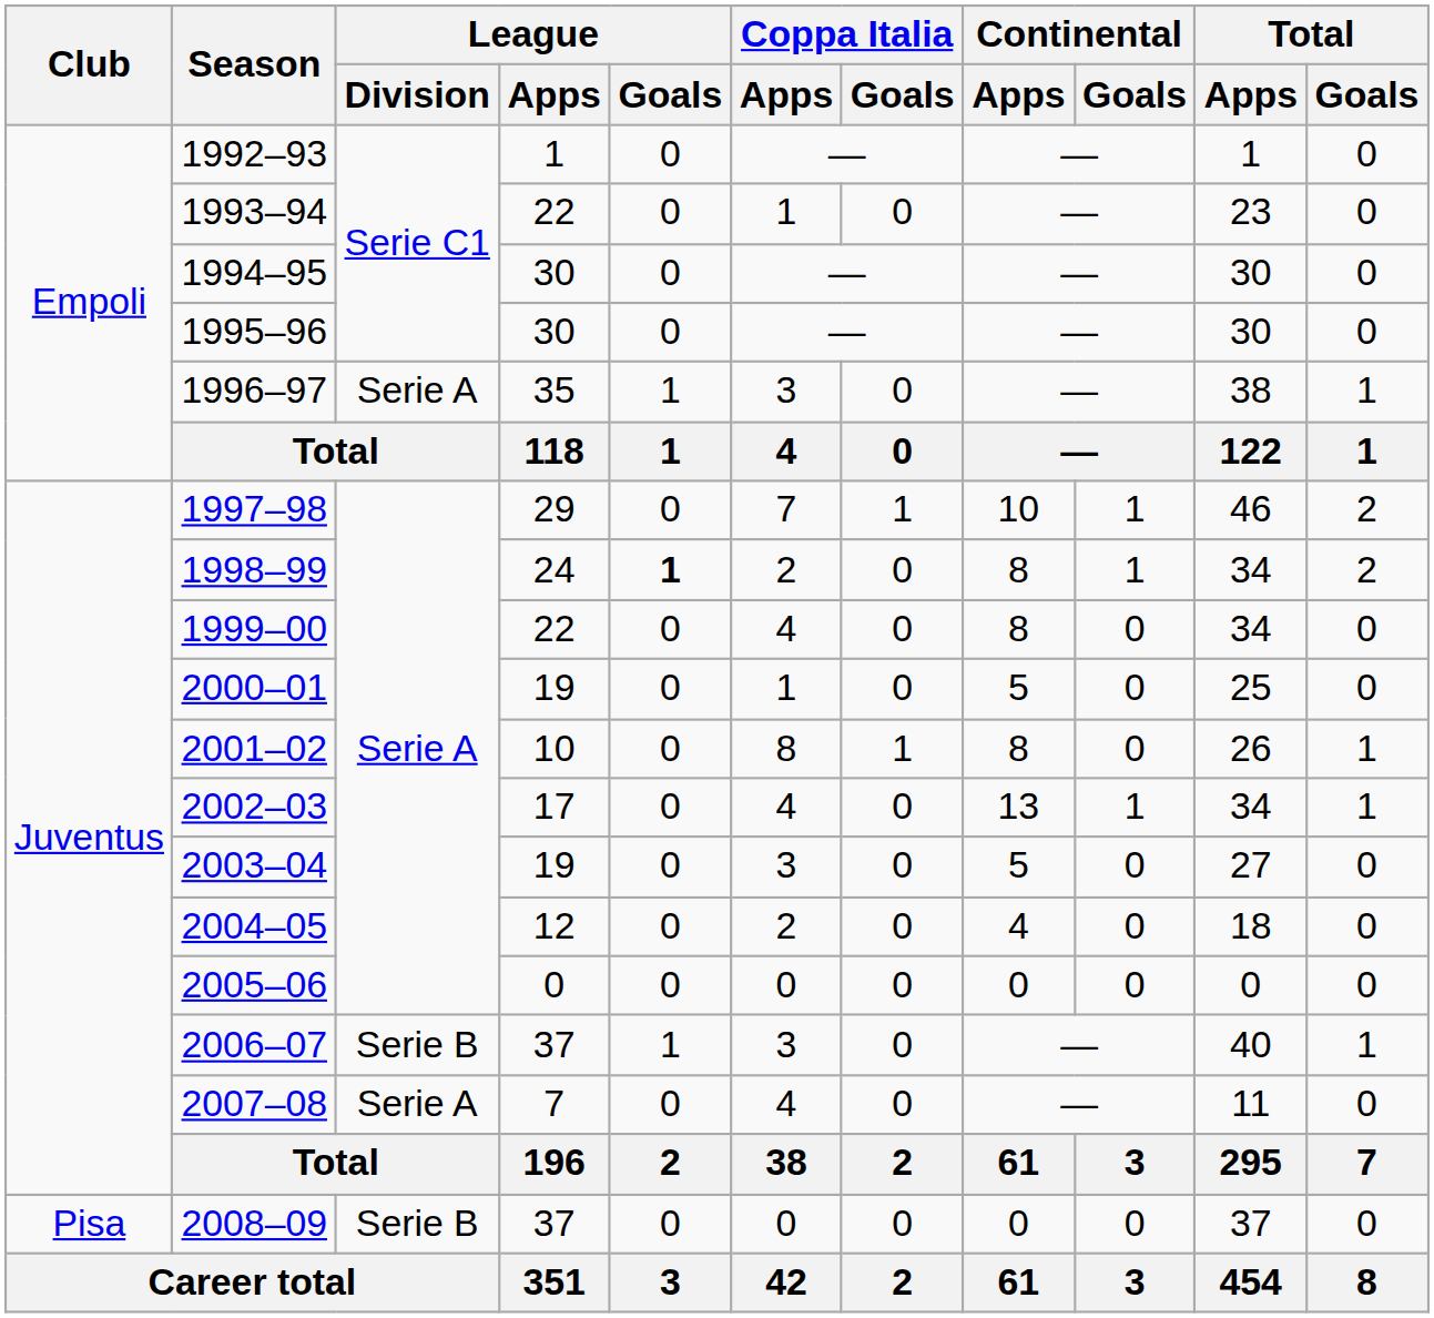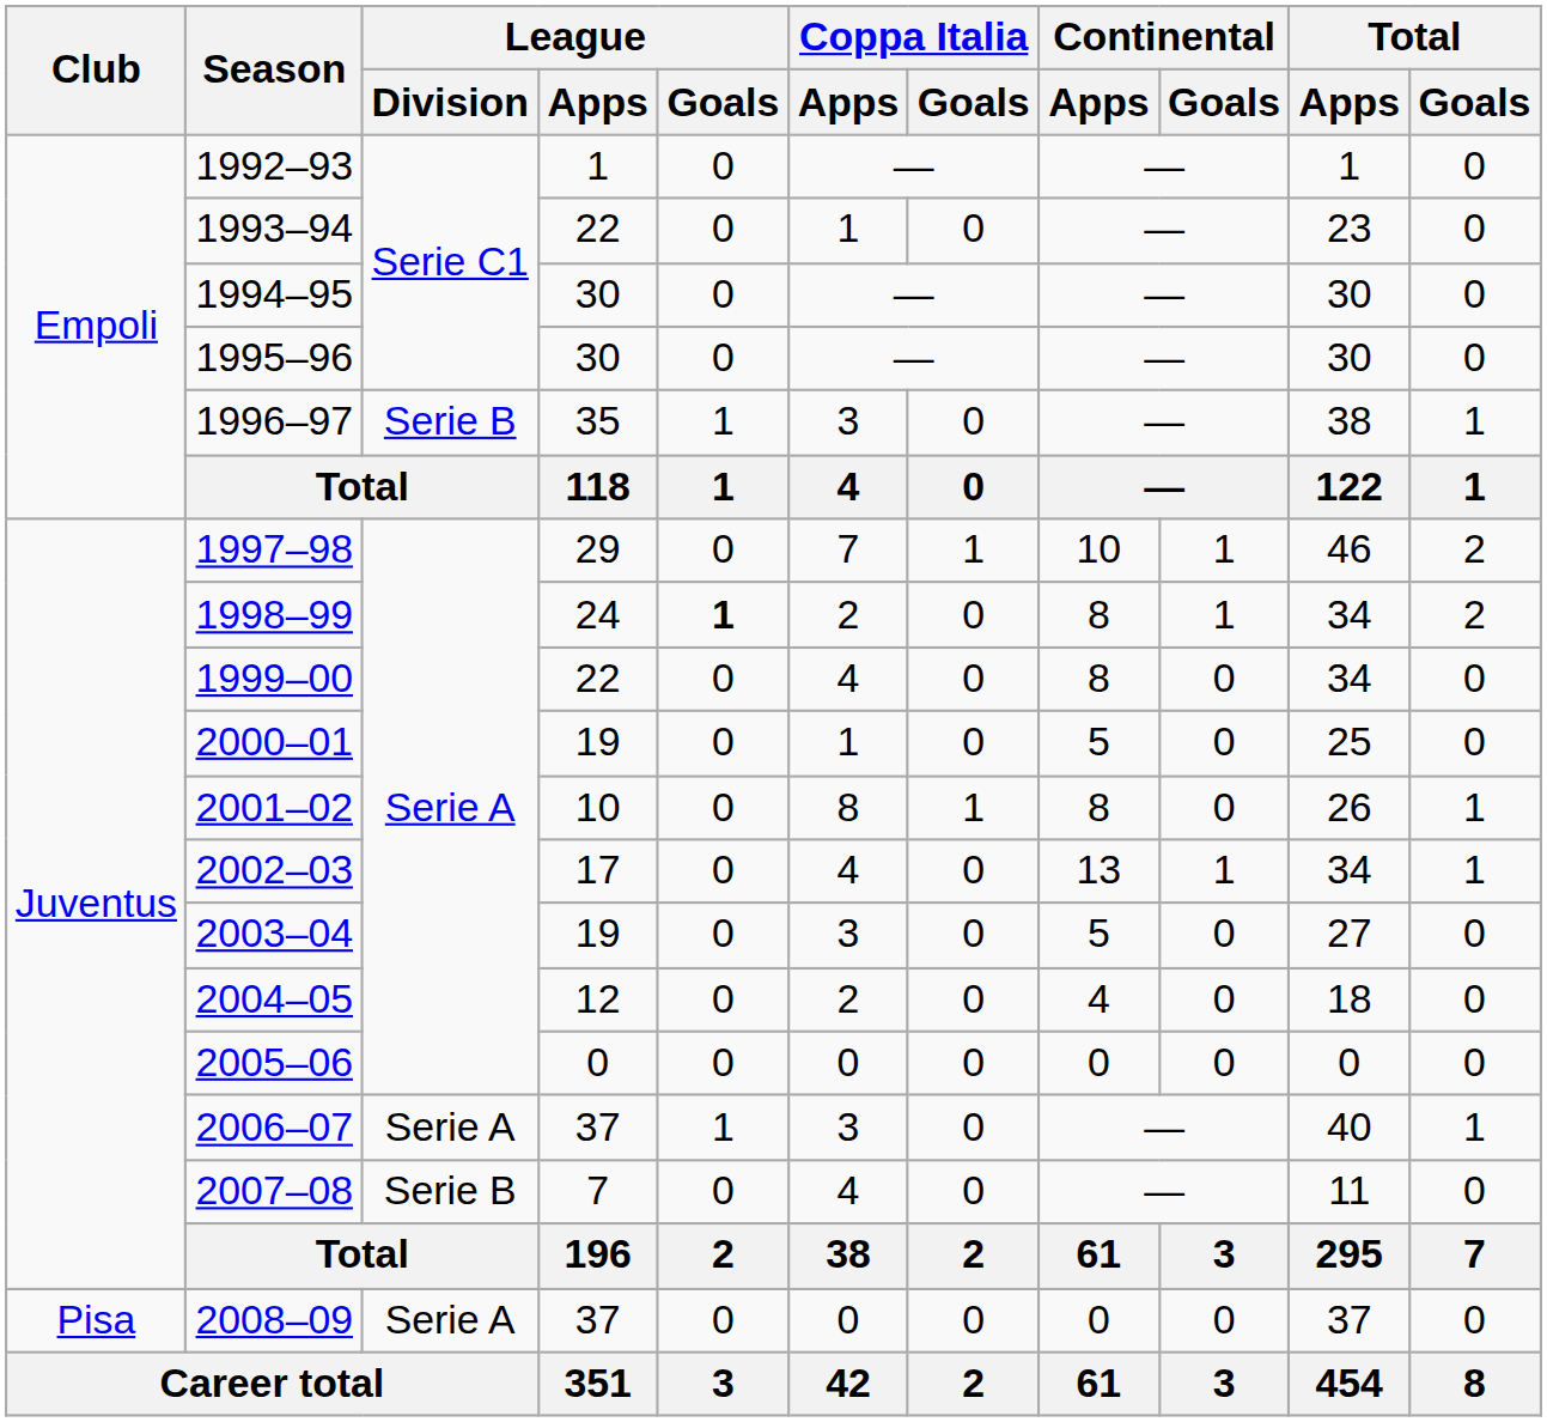 <table class="wikitable" style="text-align:center">
 <tr>
 <th rowspan="2">Club</th>
 <th rowspan="2">Season</th>
 <th colspan="3">League</th>
 <th colspan="2"><a href='#'>Coppa Italia</a></th>
 <th colspan="2">Continental</th>
 <th colspan="2">Total</th>
 </tr>
 <tr>
 <th>Division</th>
 <th>Apps</th>
 <th>Goals</th>
 <th>Apps</th>
 <th>Goals</th>
 <th>Apps</th>
 <th>Goals</th>
 <th>Apps</th>
 <th>Goals</th>
 </tr>
 <tr>
 <td rowspan="6"><a href='#'>Empoli</a></td>
 <td>1992–93</td>
 <td rowspan="4"><a href='#'>Serie C1</a></td>
 <td>1</td>
 <td>0</td>
 <td colspan="2">—</td>
 <td colspan="2">—</td>
 <td>1</td>
 <td>0</td>
 </tr>
 <tr>
 <td>1993–94</td>
 <td>22</td>
 <td>0</td>
 <td>1</td>
 <td>0</td>
 <td colspan="2">—</td>
 <td>23</td>
 <td>0</td>
 </tr>
 <tr>
 <td>1994–95</td>
 <td>30</td>
 <td>0</td>
 <td colspan="2">—</td>
 <td colspan="2">—</td>
 <td>30</td>
 <td>0</td>
 </tr>
 <tr>
 <td>1995–96</td>
 <td>30</td>
 <td>0</td>
 <td colspan="2">—</td>
 <td colspan="2">—</td>
 <td>30</td>
 <td>0</td>
 </tr>
 <tr>
 <td>1996–97</td>
-<td>Serie A</td>
+<td><a href='#'>Serie B</a></td>
 <td>35</td>
 <td>1</td>
 <td>3</td>
 <td>0</td>
 <td colspan="2">—</td>
 <td>38</td>
 <td>1</td>
 </tr>
 <tr>
 <th colspan="2">Total</th>
 <th>118</th>
 <th>1</th>
 <th>4</th>
 <th>0</th>
 <th colspan="2">—</th>
 <th>122</th>
 <th>1</th>
 </tr>
 <tr>
 <td rowspan="12"><a href='#'>Juventus</a></td>
 <td><a href='#'>1997–98</a></td>
 <td rowspan="9"><a href='#'>Serie A</a></td>
 <td>29</td>
 <td>0</td>
 <td>7</td>
 <td>1</td>
 <td>10</td>
 <td>1</td>
 <td>46</td>
 <td>2</td>
 </tr>
 <tr>
 <td><a href='#'>1998–99</a></td>
 <td>24</td>
 <td><strong>1</strong></td>
 <td>2</td>
 <td>0</td>
 <td>8</td>
 <td>1</td>
 <td>34</td>
 <td>2</td>
 </tr>
 <tr>
 <td><a href='#'>1999–00</a></td>
 <td>22</td>
 <td>0</td>
 <td>4</td>
 <td>0</td>
 <td>8</td>
 <td>0</td>
 <td>34</td>
 <td>0</td>
 </tr>
 <tr>
 <td><a href='#'>2000–01</a></td>
 <td>19</td>
 <td>0</td>
 <td>1</td>
 <td>0</td>
 <td>5</td>
 <td>0</td>
 <td>25</td>
 <td>0</td>
 </tr>
 <tr>
 <td><a href='#'>2001–02</a></td>
 <td>10</td>
 <td>0</td>
 <td>8</td>
 <td>1</td>
 <td>8</td>
 <td>0</td>
 <td>26</td>
 <td>1</td>
 </tr>
 <tr>
 <td><a href='#'>2002–03</a></td>
 <td>17</td>
 <td>0</td>
 <td>4</td>
 <td>0</td>
 <td>13</td>
 <td>1</td>
 <td>34</td>
 <td>1</td>
 </tr>
 <tr>
 <td><a href='#'>2003–04</a></td>
 <td>19</td>
 <td>0</td>
 <td>3</td>
 <td>0</td>
 <td>5</td>
 <td>0</td>
 <td>27</td>
 <td>0</td>
 </tr>
 <tr>
 <td><a href='#'>2004–05</a></td>
 <td>12</td>
 <td>0</td>
 <td>2</td>
 <td>0</td>
 <td>4</td>
 <td>0</td>
 <td>18</td>
 <td>0</td>
 </tr>
 <tr>
 <td><a href='#'>2005–06</a></td>
 <td>0</td>
 <td>0</td>
 <td>0</td>
 <td>0</td>
 <td>0</td>
 <td>0</td>
 <td>0</td>
 <td>0</td>
 </tr>
 <tr>
 <td><a href='#'>2006–07</a></td>
-<td>Serie B</td>
+<td>Serie A</td>
 <td>37</td>
 <td>1</td>
 <td>3</td>
 <td>0</td>
 <td colspan="2">—</td>
 <td>40</td>
 <td>1</td>
 </tr>
 <tr>
 <td><a href='#'>2007–08</a></td>
-<td>Serie A</td>
+<td>Serie B</td>
 <td>7</td>
 <td>0</td>
 <td>4</td>
 <td>0</td>
 <td colspan="2">—</td>
 <td>11</td>
 <td>0</td>
 </tr>
 <tr>
 <th colspan="2">Total</th>
 <th>196</th>
 <th>2</th>
 <th>38</th>
 <th>2</th>
 <th>61</th>
 <th>3</th>
 <th>295</th>
 <th>7</th>
 </tr>
 <tr>
 <td><a href='#'>Pisa</a></td>
 <td><a href='#'>2008–09</a></td>
-<td>Serie B</td>
+<td>Serie A</td>
 <td>37</td>
 <td>0</td>
 <td>0</td>
 <td>0</td>
 <td>0</td>
 <td>0</td>
 <td>37</td>
 <td>0</td>
 </tr>
 <tr>
 <th colspan="3">Career total</th>
 <th>351</th>
 <th>3</th>
 <th>42</th>
 <th>2</th>
 <th>61</th>
 <th>3</th>
 <th>454</th>
 <th>8</th>
 </tr>
 </table>
